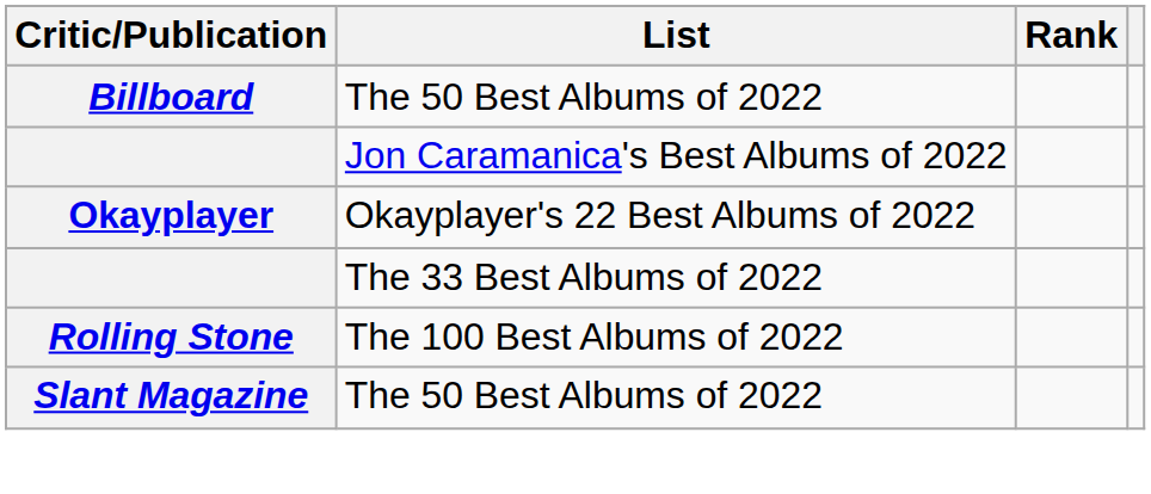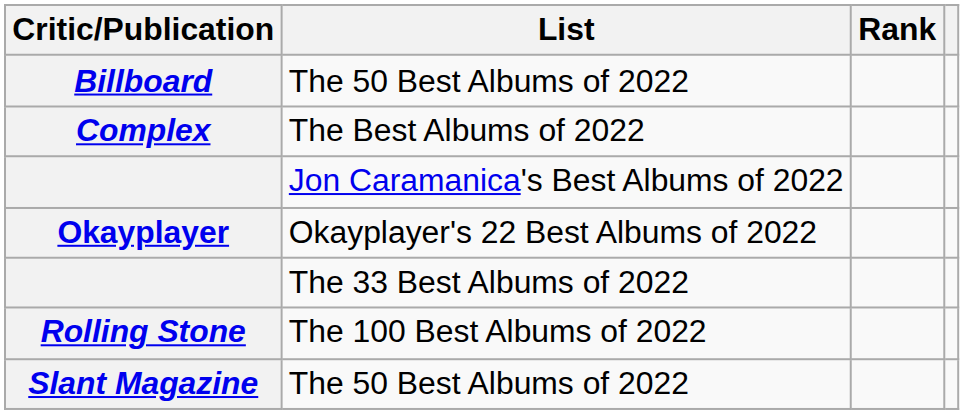 <table class="wikitable sortable plainrowheaders" style="border:none; margin:0;">
 <tr>
 <th scope="col">Critic/Publication</th>
 <th scope="col" class="unsortable">List</th>
 <th scope="col" data-sort-type="number">Rank</th>
 <th scope="col" class="unsortable"></th>
 </tr>
 <tr>
 <th scope="row"><em><a href='#'>Billboard</a></em></th>
 <td>The 50 Best Albums of 2022</td>
+<td></td>
+<td></td>
+</tr>
+<tr>
+<th scope="row"><em><a href='#'>Complex</a></em></th>
+<td>The Best Albums of 2022</td>
 <td></td>
 <td></td>
 </tr>
 <tr>
 <th scope="row"></th>
 <td><a href='#'>Jon Caramanica</a>'s Best Albums of 2022</td>
 <td></td>
 <td></td>
 </tr>
 <tr>
 <th scope="row"><a href='#'>Okayplayer</a></th>
 <td>Okayplayer's 22 Best Albums of 2022</td>
 <td></td>
 <td></td>
 </tr>
 <tr>
 <th scope="row"></th>
 <td>The 33 Best Albums of 2022</td>
 <td></td>
 <td></td>
 </tr>
 <tr>
 <th scope="row"><em><a href='#'>Rolling Stone</a></em></th>
 <td>The 100 Best Albums of 2022</td>
 <td></td>
 <td></td>
 </tr>
 <tr>
 <th scope="row"><em><a href='#'>Slant Magazine</a></em></th>
 <td>The 50 Best Albums of 2022</td>
 <td></td>
 <td></td>
 </tr>
 </table>
